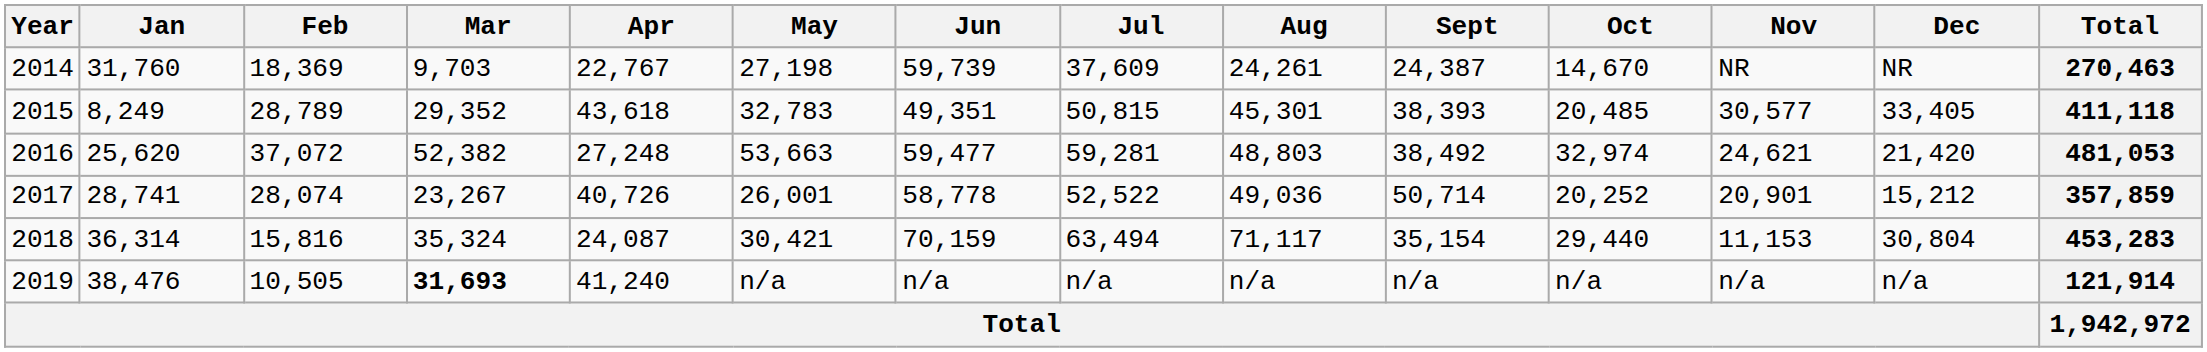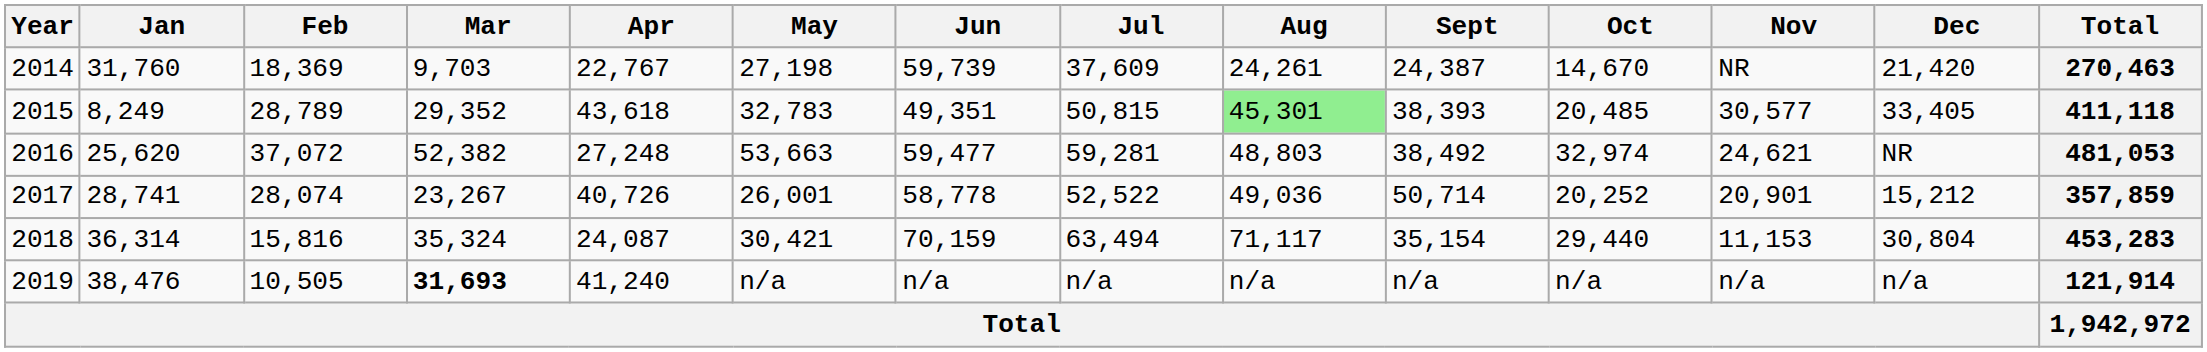 <table class=wikitable>
 <tr>
 <th>Year</th>
 <th style="width:75px;">Jan</th>
 <th style="width:75px;">Feb</th>
 <th style="width:75px;">Mar</th>
 <th style="width:75px;">Apr</th>
 <th style="width:75px;">May</th>
 <th style="width:75px;">Jun</th>
 <th style="width:75px;">Jul</th>
 <th style="width:75px;">Aug</th>
 <th style="width:75px;">Sept</th>
 <th style="width:75px;">Oct</th>
 <th style="width:75px;">Nov</th>
 <th style="width:75px;">Dec</th>
 <th style="width:75px;">Total</th>
 </tr>
 <tr>
 <td>2014</td>
 <td>31,760</td>
 <td>18,369</td>
 <td>9,703</td>
 <td>22,767</td>
 <td>27,198</td>
 <td>59,739</td>
 <td>37,609</td>
 <td>24,261</td>
 <td>24,387</td>
 <td>14,670</td>
 <td>NR</td>
-<td>NR</td>
+<td>21,420</td>
 <th>270,463</th>
 </tr>
 <tr>
 <td>2015</td>
 <td>8,249</td>
 <td>28,789</td>
 <td>29,352</td>
 <td>43,618</td>
 <td>32,783</td>
 <td>49,351</td>
 <td>50,815</td>
-<td>45,301</td>
+<td style="background: lightgreen;">45,301</td>
 <td>38,393</td>
 <td>20,485</td>
 <td>30,577</td>
 <td>33,405</td>
 <th>411,118</th>
 </tr>
 <tr>
 <td>2016</td>
 <td>25,620</td>
 <td>37,072</td>
 <td>52,382</td>
 <td>27,248</td>
 <td>53,663</td>
 <td>59,477</td>
 <td>59,281</td>
 <td>48,803</td>
 <td>38,492</td>
 <td>32,974</td>
 <td>24,621</td>
-<td>21,420</td>
+<td>NR</td>
 <th>481,053</th>
 </tr>
 <tr>
 <td>2017</td>
 <td>28,741</td>
 <td>28,074</td>
 <td>23,267</td>
 <td>40,726</td>
 <td>26,001</td>
 <td>58,778</td>
 <td>52,522</td>
 <td>49,036</td>
 <td>50,714</td>
 <td>20,252</td>
 <td>20,901</td>
 <td>15,212</td>
 <th>357,859</th>
 </tr>
 <tr>
 <td>2018</td>
 <td>36,314</td>
 <td>15,816</td>
 <td>35,324</td>
 <td>24,087</td>
 <td>30,421</td>
 <td>70,159</td>
 <td>63,494</td>
 <td>71,117</td>
 <td>35,154</td>
 <td>29,440</td>
 <td>11,153</td>
 <td>30,804</td>
 <th>453,283</th>
 </tr>
 <tr>
 <td>2019</td>
 <td>38,476</td>
 <td>10,505</td>
 <td><strong>31,693</strong></td>
 <td>41,240</td>
 <td>n/a</td>
 <td>n/a</td>
 <td>n/a</td>
 <td>n/a</td>
 <td>n/a</td>
 <td>n/a</td>
 <td>n/a</td>
 <td>n/a</td>
 <th>121,914</th>
 </tr>
 <tr>
 <th colspan="13">Total</th>
 <th>1,942,972</th>
 </tr>
 </table>
